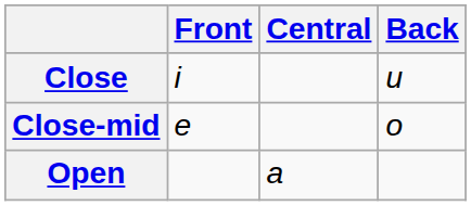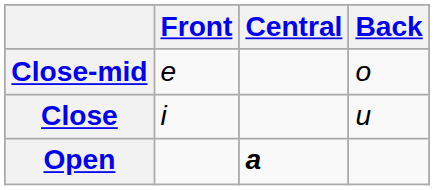 <table class="wikitable">
 <tr>
 <th></th>
 <th><a href='#'>Front</a></th>
 <th><a href='#'>Central</a></th>
 <th><a href='#'>Back</a></th>
 </tr>
 <tr>
+<th><a href='#'>Close-mid</a></th>
+<td><em>e</em></td>
+<td></td>
+<td><em>o</em></td>
+</tr>
+<tr>
 <th><a href='#'>Close</a></th>
 <td><em>i</em></td>
 <td></td>
 <td><em>u</em></td>
 </tr>
 <tr>
-<th><a href='#'>Close-mid</a></th>
-<td><em>e</em></td>
-<td></td>
-<td><em>o</em></td>
-</tr>
-<tr>
 <th><a href='#'>Open</a></th>
 <td></td>
-<td><em>a</em></td>
+<td><strong><em>a</em></strong></td>
 <td></td>
 </tr>
 </table>
